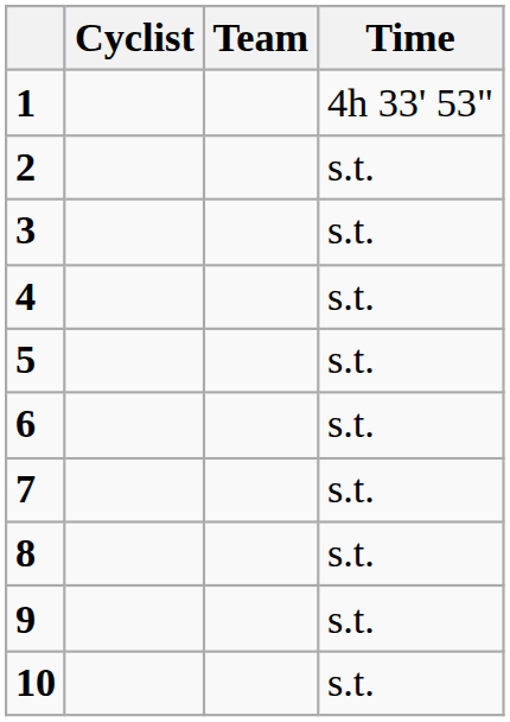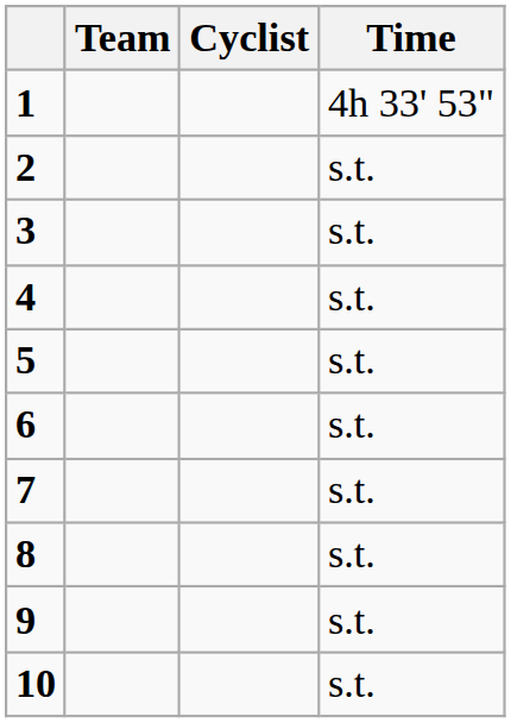 <table class="wikitable">
 <tr style="background:#ccccff;">
 <th></th>
+<th>Team</th>
 <th>Cyclist</th>
-<th>Team</th>
 <th>Time</th>
 </tr>
 <tr>
 <td><strong>1</strong></td>
 <td></td>
 <td></td>
 <td>4h 33' 53"</td>
 </tr>
 <tr>
 <td><strong>2</strong></td>
 <td></td>
 <td></td>
 <td>s.t.</td>
 </tr>
 <tr>
 <td><strong>3</strong></td>
 <td></td>
 <td></td>
 <td>s.t.</td>
 </tr>
 <tr>
 <td><strong>4</strong></td>
 <td></td>
 <td></td>
 <td>s.t.</td>
 </tr>
 <tr>
 <td><strong>5</strong></td>
 <td></td>
 <td></td>
 <td>s.t.</td>
 </tr>
 <tr>
 <td><strong>6</strong></td>
 <td></td>
 <td></td>
 <td>s.t.</td>
 </tr>
 <tr>
 <td><strong>7</strong></td>
 <td></td>
 <td></td>
 <td>s.t.</td>
 </tr>
 <tr>
 <td><strong>8</strong></td>
 <td></td>
 <td></td>
 <td>s.t.</td>
 </tr>
 <tr>
 <td><strong>9</strong></td>
 <td></td>
 <td></td>
 <td>s.t.</td>
 </tr>
 <tr>
 <td><strong>10</strong></td>
 <td></td>
 <td></td>
 <td>s.t.</td>
 </tr>
 </table>
